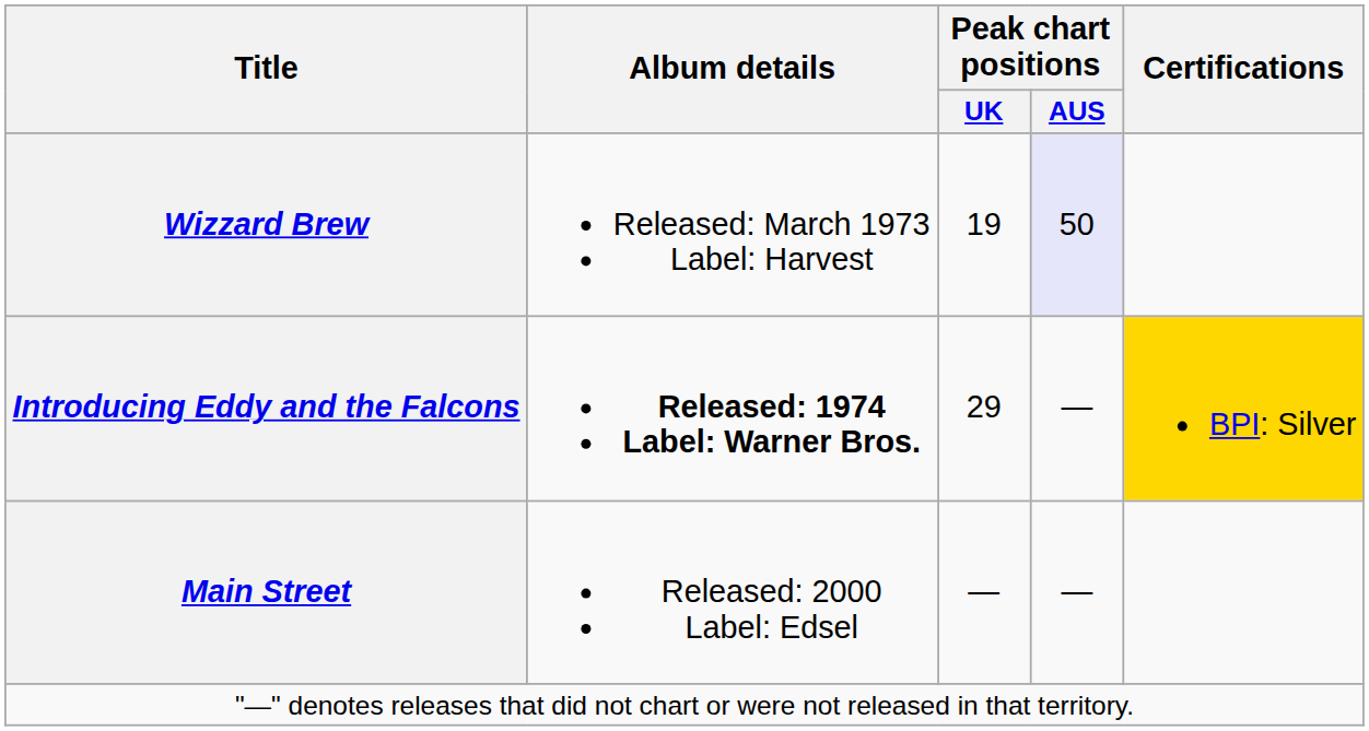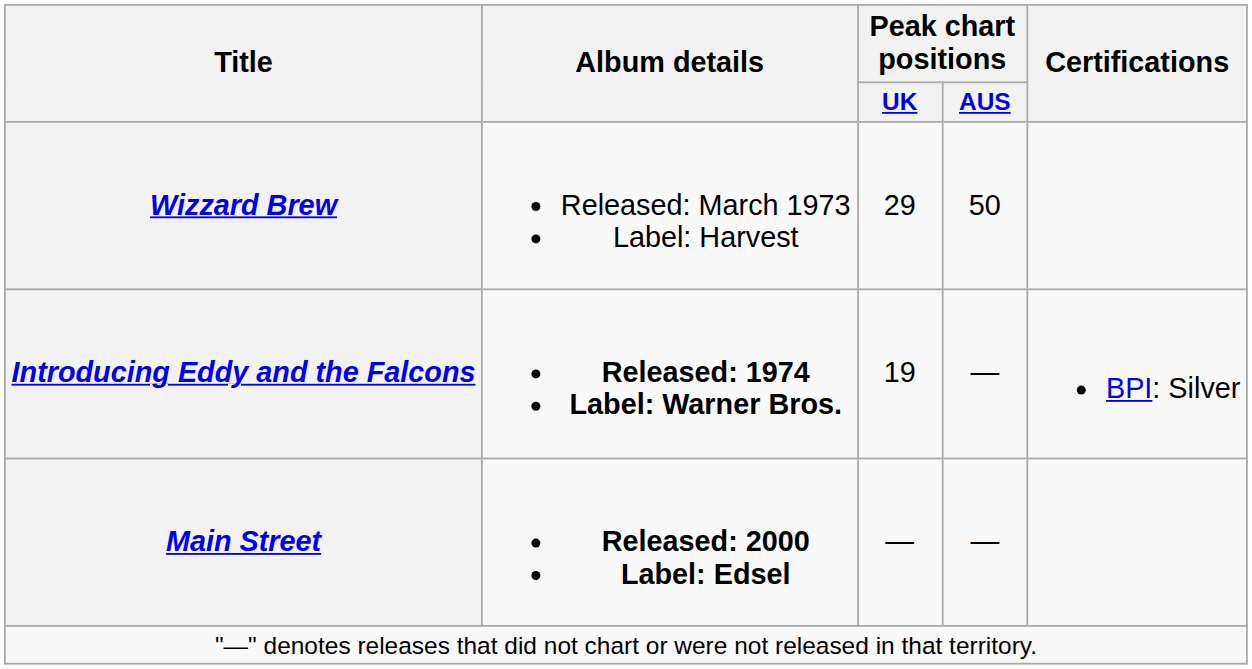 <table class="wikitable plainrowheaders" style="text-align:center;">
 <tr>
 <th scope="col" rowspan="2">Title</th>
 <th scope="col" rowspan="2">Album details</th>
 <th scope="col" colspan="2">Peak chart positions</th>
 <th scope="col" rowspan="2">Certifications</th>
 </tr>
 <tr>
 <th scope="col" style="width:3em;font-size:85%;"><a href='#'>UK</a><br></th>
 <th scope="col" style="width:3em;font-size:85%;"><a href='#'>AUS</a><br></th>
 </tr>
 <tr>
 <th scope="row"><em><a href='#'>Wizzard Brew</a></em></th>
 <td><br><ul><li>Released: March 1973</li><li>Label: Harvest</li></ul></td>
-<td>19</td>
-<td style="background: lavender;">50</td>
+<td>29</td>
+<td>50</td>
 <td></td>
 </tr>
 <tr>
 <th scope="row"><em><a href='#'>Introducing Eddy and the Falcons</a></em></th>
 <td><strong><br><ul><li>Released: 1974</li><li>Label: Warner Bros.</li></ul></strong></td>
-<td>29</td>
+<td>19</td>
 <td>—</td>
-<td style="background: gold;"><br><ul><li><a href='#'>BPI</a>: Silver</li></ul></td>
+<td><br><ul><li><a href='#'>BPI</a>: Silver</li></ul></td>
 </tr>
 <tr>
 <th scope="row"><em><a href='#'>Main Street</a></em></th>
-<td><br><ul><li>Released: 2000</li><li>Label: Edsel</li></ul></td>
+<td><strong><br><ul><li>Released: 2000</li><li>Label: Edsel</li></ul></strong></td>
 <td>—</td>
 <td>—</td>
 <td></td>
 </tr>
 <tr>
 <td colspan="18" style="font-size: 85%">"—" denotes releases that did not chart or were not released in that territory.</td>
 </tr>
 </table>
